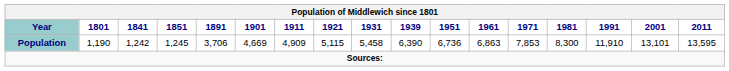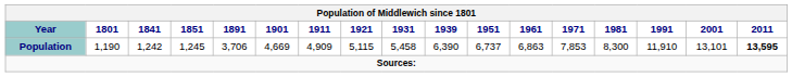 <table class="wikitable" style="font-size:90%; width:70%; border:0; text-align:center; line-height:120%; margin:1em auto;">
 <tr>
 <th colspan="20" style="text-align:center;font-size:90%;">Population of Middlewich since 1801</th>
 </tr>
 <tr>
 <th style="background:#9cc; color:navy; height:17px;">Year</th>
 <th style="background:white; color:navy;">1801</th>
 <th style="background:white; color:navy;">1841</th>
 <th style="background:white; color:navy;">1851</th>
 <th style="background:white; color:navy;">1891</th>
 <th style="background:white; color:navy;">1901</th>
 <th style="background:white; color:navy;">1911</th>
 <th style="background:white; color:navy;">1921</th>
 <th style="background:white; color:navy;">1931</th>
 <th style="background:white; color:navy;">1939</th>
 <th style="background:white; color:navy;">1951</th>
 <th style="background:white; color:navy;">1961</th>
 <th style="background:white; color:navy;">1971</th>
 <th style="background:white; color:navy;">1981</th>
 <th style="background:white; color:navy;">1991</th>
 <th style="background:white; color:navy;">2001</th>
 <th style="background:white; color:navy;">2011</th>
 </tr>
 <tr style="text-align:center;">
 <th style="background:#9cc; color:navy; height:17px;">Population</th>
 <td style="background:white; color:black;">1,190</td>
 <td style="background:white; color:black;">1,242</td>
 <td style="background:white; color:black;">1,245</td>
 <td style="background:white; color:black;">3,706</td>
 <td style="background:white; color:black;">4,669</td>
 <td style="background:white; color:black;">4,909</td>
 <td style="background:white; color:black;">5,115</td>
 <td style="background:white; color:black;">5,458</td>
 <td style="background:white; color:black;">6,390</td>
-<td style="background:white; color:black;">6,736</td>
+<td style="background:white; color:black;">6,737</td>
 <td style="background:white; color:black;">6,863</td>
 <td style="background:white; color:black;">7,853</td>
 <td style="background:white; color:black;">8,300</td>
 <td style="background:white; color:black;">11,910</td>
 <td style="background:white; color:black;">13,101</td>
-<td style="background:white; color:black;">13,595</td>
+<td style="background:white; color:black;"><strong>13,595</strong></td>
 </tr>
 <tr>
 <td colspan="20" style="text-align:center;font-size:90%;"><strong>Sources:</strong></td>
 </tr>
 </table>
